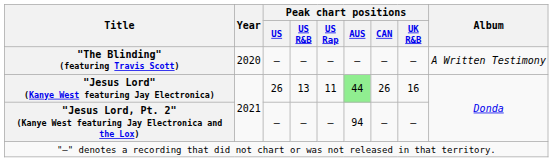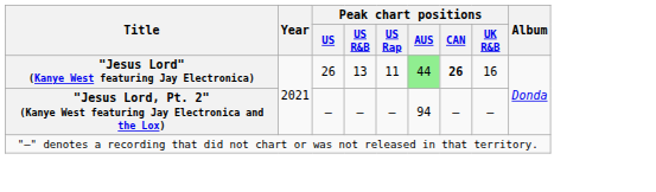 <table class="wikitable plainrowheaders" style="text-align:center;">
 <tr>
 <th scope="col" rowspan="2" style="width:22.5em;">Title</th>
 <th scope="col" rowspan="2">Year</th>
 <th scope="col" colspan="6">Peak chart positions</th>
 <th scope="col" rowspan="2">Album</th>
 </tr>
 <tr>
 <th scope="col" style="width:2.5em;font-size:90%;"><a href='#'>US</a><br></th>
 <th scope="col" style="width:2.5em;font-size:90%;"><a href='#'>US<br>R&B</a><br></th>
 <th scope="col" style="width:2.5em;font-size:90%;"><a href='#'>US<br>Rap</a><br></th>
 <th scope="col" style="width:2.5em;font-size:90%;"><a href='#'>AUS</a><br></th>
 <th scope="col" style="width:2.5em;font-size:90%;"><a href='#'>CAN</a><br></th>
 <th scope="col" style="width:3em;font-size:90%;"><a href='#'>UK<br>R&B</a><br></th>
 </tr>
 <tr>
-<th scope="row">"The Blinding"<br><small>(featuring <a href='#'>Travis Scott</a>)</small></th>
-<td>2020</td>
-<td>—</td>
-<td>—</td>
-<td>—</td>
-<td>—</td>
-<td>—</td>
-<td>—</td>
-<td><em>A Written Testimony</em></td>
-</tr>
-<tr>
 <th scope="row">"Jesus Lord"<br><small>(<a href='#'>Kanye West</a> featuring Jay Electronica)</small></th>
 <td rowspan="2">2021</td>
 <td>26</td>
 <td>13</td>
 <td>11</td>
 <td style="background: lightgreen;">44</td>
-<td>26</td>
+<td><strong>26</strong></td>
 <td>16</td>
 <td rowspan="2"><em><a href='#'>Donda</a></em></td>
 </tr>
 <tr>
 <th scope="row">"Jesus Lord, Pt. 2"<br><small>(Kanye West featuring Jay Electronica and <a href='#'>the Lox</a>)</small></th>
 <td>—</td>
 <td>—</td>
 <td>—</td>
 <td>94</td>
 <td>—</td>
 <td>—</td>
 </tr>
 <tr>
 <td colspan="9" style="font-size:90%">"—" denotes a recording that did not chart or was not released in that territory.</td>
 </tr>
 </table>
